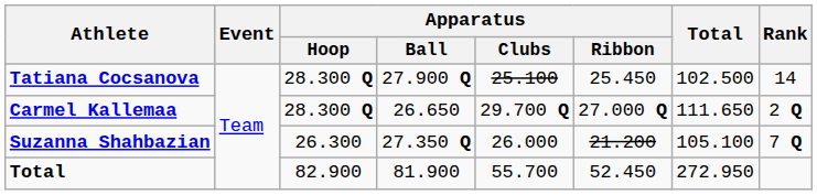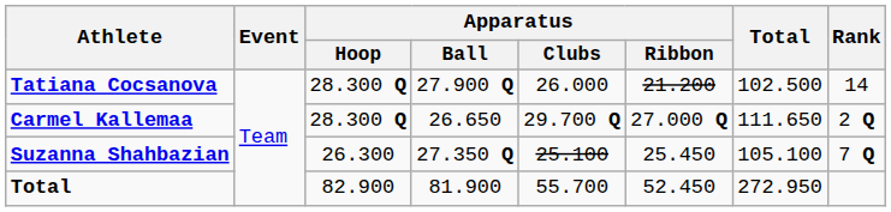 <table class=wikitable style="font-size:90%">
 <tr>
 <th rowspan=2>Athlete</th>
 <th rowspan=2>Event</th>
 <th colspan=4>Apparatus</th>
 <th rowspan=2>Total</th>
 <th rowspan=2>Rank</th>
 </tr>
 <tr style="font-size:95%;">
 <th>Hoop</th>
 <th>Ball</th>
 <th>Clubs</th>
 <th>Ribbon</th>
 </tr>
 <tr align=center>
 <td align=left><strong><a href='#'>Tatiana Cocsanova</a></strong></td>
 <td align=left rowspan=4><a href='#'>Team</a></td>
 <td>28.300	<strong>Q</strong></td>
 <td>27.900	<strong>Q</strong></td>
-<td><s>25.100</s></td>
-<td>25.450</td>
+<td>26.000</td>
+<td><s>21.200</s></td>
 <td>102.500</td>
 <td>14</td>
 </tr>
 <tr align=center>
 <td align=left><strong><a href='#'>Carmel Kallemaa</a></strong></td>
 <td>28.300	<strong>Q</strong></td>
 <td>26.650</td>
 <td>29.700	<strong>Q</strong></td>
 <td>27.000 <strong>Q</strong></td>
 <td>111.650</td>
 <td>2 <strong>Q</strong></td>
 </tr>
 <tr align=center>
 <td align=left><strong><a href='#'>Suzanna Shahbazian</a></strong></td>
 <td>26.300</td>
 <td>27.350	<strong>Q</strong></td>
-<td>26.000</td>
-<td><s>21.200</s></td>
+<td><s>25.100</s></td>
+<td>25.450</td>
 <td>105.100</td>
 <td>7 <strong>Q</strong></td>
 </tr>
 <tr align=center>
 <td align=left><strong>Total</strong></td>
 <td>82.900</td>
 <td>81.900</td>
 <td>55.700</td>
 <td>52.450</td>
 <td>272.950</td>
 <td></td>
 </tr>
 </table>
